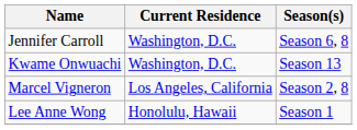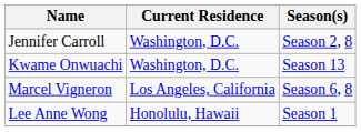 <table class="wikitable sortable">
 <tr>
 <th>Name</th>
 <th>Current Residence</th>
 <th>Season(s)</th>
 </tr>
 <tr>
 <td>Jennifer Carroll</td>
 <td><a href='#'>Washington, D.C.</a></td>
-<td><a href='#'>Season 6</a>, <a href='#'>8</a></td>
+<td><a href='#'>Season 2</a>, <a href='#'>8</a></td>
 </tr>
 <tr>
 <td><a href='#'>Kwame Onwuachi</a></td>
 <td><a href='#'>Washington, D.C.</a></td>
 <td><a href='#'>Season 13</a></td>
 </tr>
 <tr>
 <td><a href='#'>Marcel Vigneron</a></td>
 <td><a href='#'>Los Angeles, California</a></td>
-<td><a href='#'>Season 2</a>, <a href='#'>8</a></td>
+<td><a href='#'>Season 6</a>, <a href='#'>8</a></td>
 </tr>
 <tr>
 <td><a href='#'>Lee Anne Wong</a></td>
 <td><a href='#'>Honolulu, Hawaii</a></td>
 <td><a href='#'>Season 1</a></td>
 </tr>
 <tr>
 </tr>
 </table>
